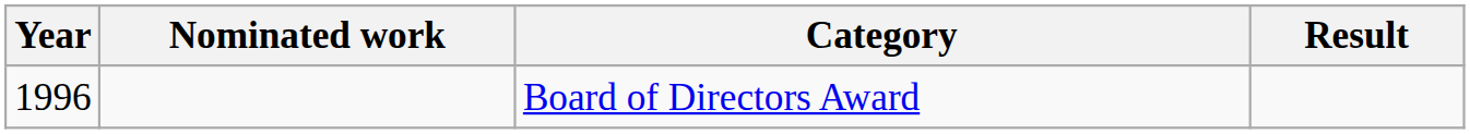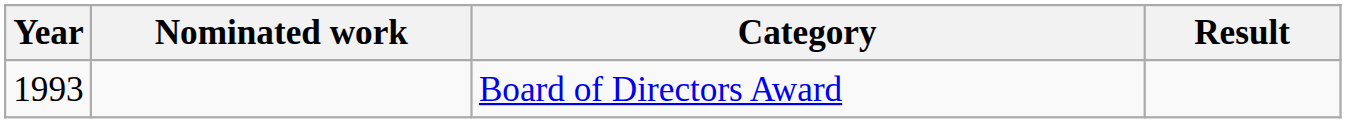 <table class=wikitable>
 <tr>
 <th width=4%>Year</th>
 <th width=29%>Nominated work</th>
 <th width=52%>Category</th>
 <th width=15%>Result</th>
 </tr>
 <tr>
-<td align=center>1996</td>
+<td align=center>1993</td>
 <td></td>
 <td><a href='#'>Board of Directors Award</a></td>
 <td></td>
 </tr>
 </table>
